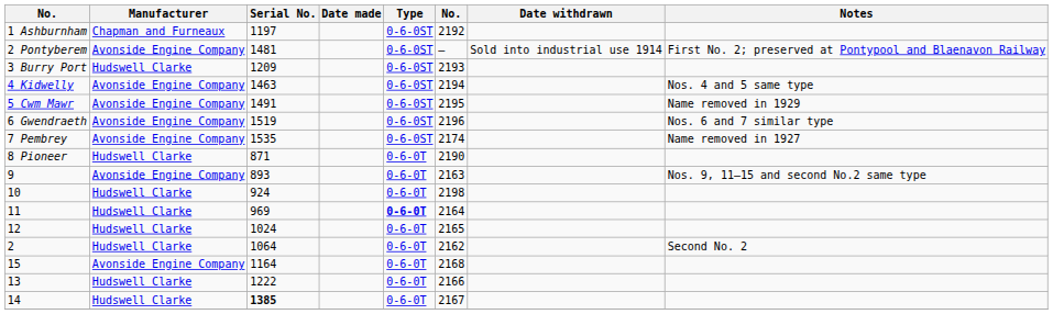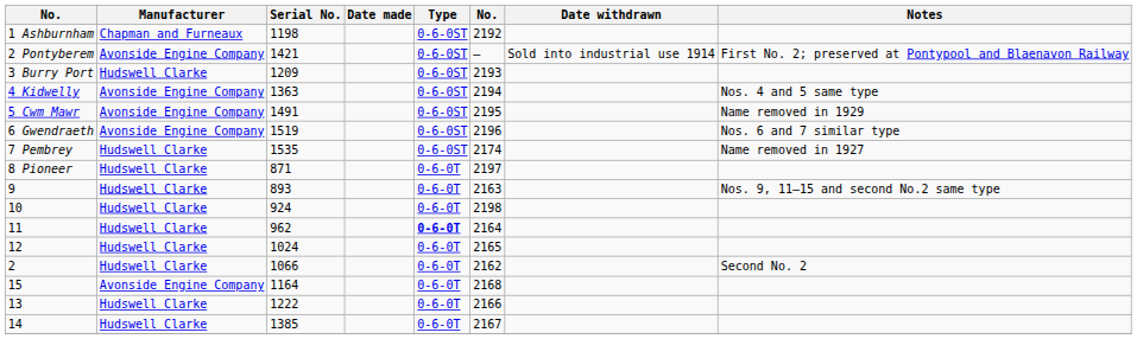 <table class="wikitable sortable">
 <tr>
 <th> No.</th>
 <th>Manufacturer</th>
 <th>Serial No.</th>
 <th>Date made</th>
 <th>Type</th>
 <th> No.</th>
 <th>Date withdrawn</th>
 <th>Notes</th>
 </tr>
 <tr>
 <td>1 <em>Ashburnham</em></td>
 <td><a href='#'>Chapman and Furneaux</a></td>
-<td>1197</td>
+<td>1198</td>
 <td></td>
 <td><a href='#'>0-6-0ST</a></td>
 <td>2192</td>
 <td></td>
 <td></td>
 </tr>
 <tr>
 <td>2 <em>Pontyberem</em></td>
 <td><a href='#'>Avonside Engine Company</a></td>
-<td>1481</td>
+<td>1421</td>
 <td></td>
 <td><a href='#'>0-6-0ST</a></td>
 <td>—</td>
 <td>Sold into industrial use 1914</td>
 <td>First No. 2; preserved at <a href='#'>Pontypool and Blaenavon Railway</a></td>
 </tr>
 <tr>
 <td>3 <em>Burry Port</em></td>
 <td><a href='#'>Hudswell Clarke</a></td>
 <td>1209</td>
 <td></td>
 <td><a href='#'>0-6-0ST</a></td>
 <td>2193</td>
 <td></td>
 <td></td>
 </tr>
 <tr>
 <td><a href='#'>4 <em>Kidwelly</em></a></td>
 <td><a href='#'>Avonside Engine Company</a></td>
-<td>1463</td>
+<td>1363</td>
 <td></td>
 <td><a href='#'>0-6-0ST</a></td>
 <td>2194</td>
 <td></td>
 <td>Nos. 4 and 5 same type</td>
 </tr>
 <tr>
 <td><a href='#'>5 <em>Cwm Mawr</em></a></td>
 <td><a href='#'>Avonside Engine Company</a></td>
 <td>1491</td>
 <td></td>
 <td><a href='#'>0-6-0ST</a></td>
 <td>2195</td>
 <td></td>
 <td>Name removed in 1929</td>
 </tr>
 <tr>
 <td>6 <em>Gwendraeth</em></td>
 <td><a href='#'>Avonside Engine Company</a></td>
 <td>1519</td>
 <td></td>
 <td><a href='#'>0-6-0ST</a></td>
 <td>2196</td>
 <td></td>
 <td>Nos. 6 and 7 similar type</td>
 </tr>
 <tr>
 <td>7 <em> Pembrey</em></td>
-<td><a href='#'>Avonside Engine Company</a></td>
+<td><a href='#'>Hudswell Clarke</a></td>
 <td>1535</td>
 <td></td>
 <td><a href='#'>0-6-0ST</a></td>
 <td>2174</td>
 <td></td>
 <td>Name removed in 1927 </td>
 </tr>
 <tr>
 <td>8 <em>Pioneer</em></td>
 <td><a href='#'>Hudswell Clarke</a></td>
 <td>871</td>
 <td></td>
 <td><a href='#'>0-6-0T</a></td>
-<td>2190</td>
+<td>2197</td>
 <td></td>
 <td></td>
 </tr>
 <tr>
 <td>9</td>
-<td><a href='#'>Avonside Engine Company</a></td>
+<td><a href='#'>Hudswell Clarke</a></td>
 <td>893</td>
 <td></td>
 <td><a href='#'>0-6-0T</a></td>
 <td>2163</td>
 <td></td>
 <td>Nos. 9, 11–15 and second No.2 same type</td>
 </tr>
 <tr>
 <td>10</td>
 <td><a href='#'>Hudswell Clarke</a></td>
 <td>924</td>
 <td></td>
 <td><a href='#'>0-6-0T</a></td>
 <td>2198</td>
 <td></td>
 <td></td>
 </tr>
 <tr>
 <td>11</td>
 <td><a href='#'>Hudswell Clarke</a></td>
-<td>969</td>
+<td>962</td>
 <td></td>
 <td><strong><a href='#'>0-6-0T</a></strong></td>
 <td>2164</td>
 <td></td>
 <td></td>
 </tr>
 <tr>
 <td>12</td>
 <td><a href='#'>Hudswell Clarke</a></td>
 <td>1024</td>
 <td></td>
 <td><a href='#'>0-6-0T</a></td>
 <td>2165</td>
 <td></td>
 <td></td>
 </tr>
 <tr>
 <td>2</td>
 <td><a href='#'>Hudswell Clarke</a></td>
-<td>1064</td>
+<td>1066</td>
 <td></td>
 <td><a href='#'>0-6-0T</a></td>
 <td>2162</td>
 <td></td>
 <td>Second No. 2 </td>
 </tr>
 <tr>
 <td>15</td>
 <td><a href='#'>Avonside Engine Company</a></td>
 <td>1164</td>
 <td></td>
 <td><a href='#'>0-6-0T</a></td>
 <td>2168</td>
 <td></td>
 <td></td>
 </tr>
 <tr>
 <td>13</td>
 <td><a href='#'>Hudswell Clarke</a></td>
 <td>1222</td>
 <td></td>
 <td><a href='#'>0-6-0T</a></td>
 <td>2166</td>
 <td></td>
 <td></td>
 </tr>
 <tr>
 <td>14</td>
 <td><a href='#'>Hudswell Clarke</a></td>
-<td><strong>1385</strong></td>
+<td>1385</td>
 <td></td>
 <td><a href='#'>0-6-0T</a></td>
 <td>2167</td>
 <td></td>
 <td></td>
 </tr>
 <tr>
 </tr>
 </table>
